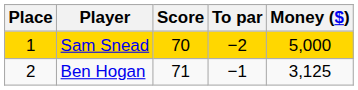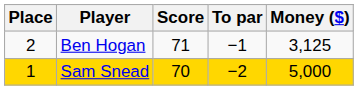 <table class="wikitable">
 <tr>
 <th>Place</th>
 <th>Player</th>
 <th>Score</th>
 <th>To par</th>
 <th>Money (<a href='#'>$</a>)</th>
 </tr>
+<tr>
+<td align=center>2</td>
+<td> <a href='#'>Ben Hogan</a></td>
+<td align=center>71</td>
+<td align=center>−1</td>
+<td align=center>3,125</td>
+</tr>
 <tr style="background:gold">
 <td align=center>1</td>
 <td> <a href='#'>Sam Snead</a></td>
 <td align=center>70</td>
 <td align=center>−2</td>
 <td align=center>5,000</td>
 </tr>
-<tr>
-<td align=center>2</td>
-<td> <a href='#'>Ben Hogan</a></td>
-<td align=center>71</td>
-<td align=center>−1</td>
-<td align=center>3,125</td>
-</tr>
 </table>
